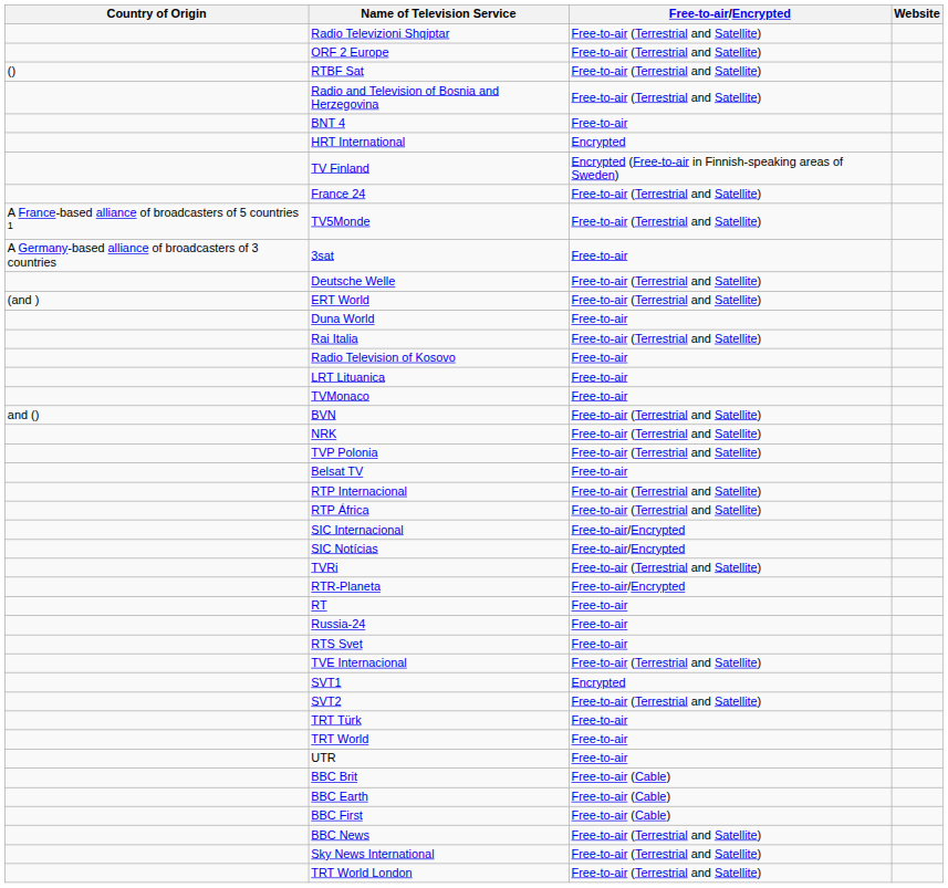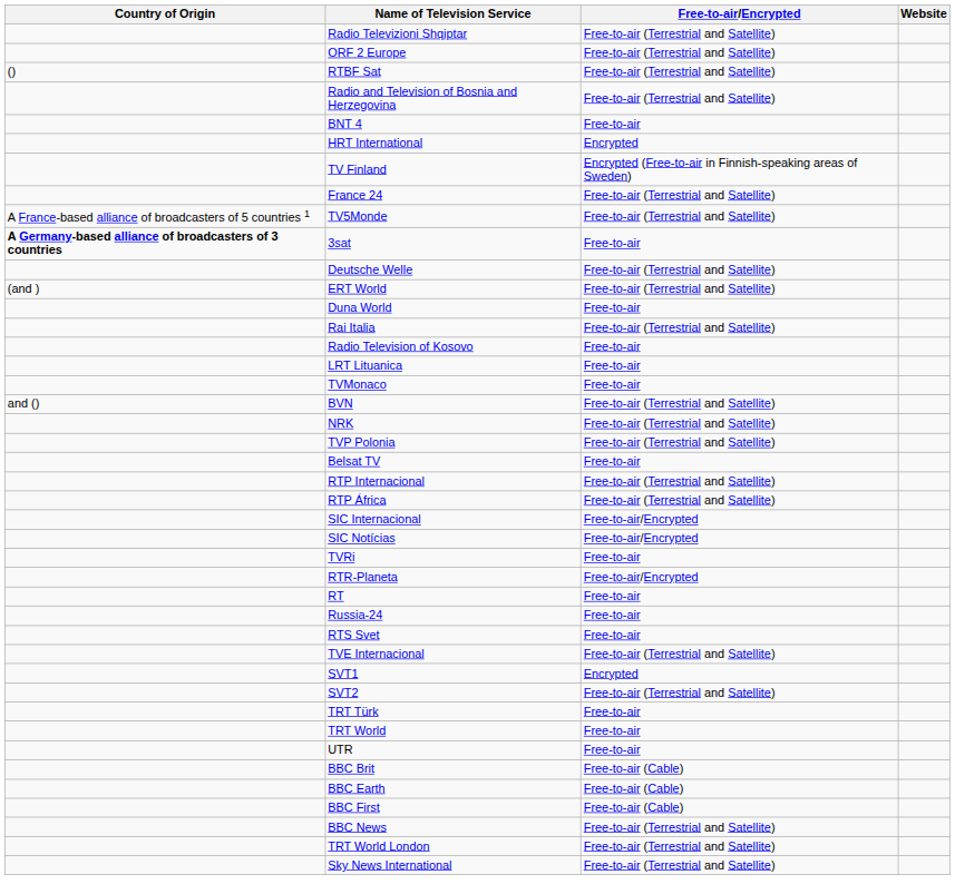 <table class="wikitable">
 <tr>
 <th>Country of Origin</th>
 <th>Name of Television Service</th>
 <th><a href='#'>Free-to-air</a>/<a href='#'>Encrypted</a></th>
 <th>Website</th>
 </tr>
 <tr>
 <td></td>
 <td><a href='#'>Radio Televizioni Shqiptar</a></td>
 <td><a href='#'>Free-to-air</a> (<a href='#'>Terrestrial</a> and <a href='#'>Satellite</a>)</td>
 <td></td>
 </tr>
 <tr>
 <td></td>
 <td><a href='#'>ORF 2 Europe</a></td>
 <td><a href='#'>Free-to-air</a> (<a href='#'>Terrestrial</a> and <a href='#'>Satellite</a>)</td>
 <td></td>
 </tr>
 <tr>
 <td> ()</td>
 <td><a href='#'>RTBF Sat</a></td>
 <td><a href='#'>Free-to-air</a> (<a href='#'>Terrestrial</a> and <a href='#'>Satellite</a>)</td>
 <td></td>
 </tr>
 <tr>
 <td></td>
 <td><a href='#'>Radio and Television of Bosnia and Herzegovina</a></td>
 <td><a href='#'>Free-to-air</a> (<a href='#'>Terrestrial</a> and <a href='#'>Satellite</a>)</td>
 <td></td>
 </tr>
 <tr>
 <td></td>
 <td><a href='#'>BNT 4</a></td>
 <td><a href='#'>Free-to-air</a></td>
 <td></td>
 </tr>
 <tr>
 <td></td>
 <td><a href='#'>HRT International</a></td>
 <td><a href='#'>Encrypted</a></td>
 <td></td>
 </tr>
 <tr>
 <td></td>
 <td><a href='#'>TV Finland</a></td>
 <td><a href='#'>Encrypted</a> (<a href='#'>Free-to-air</a> in Finnish-speaking areas of <a href='#'>Sweden</a>)</td>
 <td></td>
 </tr>
 <tr>
 <td></td>
 <td><a href='#'>France 24</a></td>
 <td><a href='#'>Free-to-air</a> (<a href='#'>Terrestrial</a> and <a href='#'>Satellite</a>)</td>
 <td></td>
 </tr>
 <tr>
 <td>A <a href='#'>France</a>-based <a href='#'>alliance</a> of broadcasters of 5 countries <sup>1</sup></td>
 <td><a href='#'>TV5Monde</a></td>
 <td><a href='#'>Free-to-air</a> (<a href='#'>Terrestrial</a> and <a href='#'>Satellite</a>)</td>
 <td></td>
 </tr>
 <tr>
-<td>A <a href='#'>Germany</a>-based <a href='#'>alliance</a> of broadcasters of 3 countries</td>
+<td><strong>A <a href='#'>Germany</a>-based <a href='#'>alliance</a> of broadcasters of 3 countries</strong></td>
 <td><a href='#'>3sat</a></td>
 <td><a href='#'>Free-to-air</a></td>
 <td></td>
 </tr>
 <tr>
 <td></td>
 <td><a href='#'>Deutsche Welle</a></td>
 <td><a href='#'>Free-to-air</a> (<a href='#'>Terrestrial</a> and <a href='#'>Satellite</a>)</td>
 <td></td>
 </tr>
 <tr>
 <td> (and )</td>
 <td><a href='#'>ERT World</a></td>
 <td><a href='#'>Free-to-air</a> (<a href='#'>Terrestrial</a> and <a href='#'>Satellite</a>)</td>
 <td></td>
 </tr>
 <tr>
 <td></td>
 <td><a href='#'>Duna World</a></td>
 <td><a href='#'>Free-to-air</a></td>
 <td></td>
 </tr>
 <tr>
 <td></td>
 <td><a href='#'>Rai Italia</a></td>
 <td><a href='#'>Free-to-air</a> (<a href='#'>Terrestrial</a> and <a href='#'>Satellite</a>)</td>
 <td></td>
 </tr>
 <tr>
 <td></td>
 <td><a href='#'>Radio Television of Kosovo</a></td>
 <td><a href='#'>Free-to-air</a></td>
 <td></td>
 </tr>
 <tr>
 <td></td>
 <td><a href='#'>LRT Lituanica</a></td>
 <td><a href='#'>Free-to-air</a></td>
 <td></td>
 </tr>
 <tr>
 <td></td>
 <td><a href='#'>TVMonaco</a></td>
 <td><a href='#'>Free-to-air</a></td>
 <td></td>
 </tr>
 <tr>
 <td> and  ()</td>
 <td><a href='#'>BVN</a></td>
 <td><a href='#'>Free-to-air</a> (<a href='#'>Terrestrial</a> and <a href='#'>Satellite</a>)</td>
 <td></td>
 </tr>
 <tr>
 <td></td>
 <td><a href='#'>NRK</a></td>
 <td><a href='#'>Free-to-air</a> (<a href='#'>Terrestrial</a> and <a href='#'>Satellite</a>)</td>
 <td></td>
 </tr>
 <tr>
 <td></td>
 <td><a href='#'>TVP Polonia</a></td>
 <td><a href='#'>Free-to-air</a> (<a href='#'>Terrestrial</a> and <a href='#'>Satellite</a>)</td>
 <td></td>
 </tr>
 <tr>
 <td></td>
 <td><a href='#'>Belsat TV</a></td>
 <td><a href='#'>Free-to-air</a></td>
 <td></td>
 </tr>
 <tr>
 <td></td>
 <td><a href='#'>RTP Internacional</a></td>
 <td><a href='#'>Free-to-air</a> (<a href='#'>Terrestrial</a> and <a href='#'>Satellite</a>)</td>
 <td><br></td>
 </tr>
 <tr>
 <td></td>
 <td><a href='#'>RTP África</a></td>
 <td><a href='#'>Free-to-air</a> (<a href='#'>Terrestrial</a> and <a href='#'>Satellite</a>)</td>
 <td></td>
 </tr>
 <tr>
 <td></td>
 <td><a href='#'>SIC Internacional</a></td>
 <td><a href='#'>Free-to-air</a>/<a href='#'>Encrypted</a></td>
 <td></td>
 </tr>
 <tr>
 <td></td>
 <td><a href='#'>SIC Notícias</a></td>
 <td><a href='#'>Free-to-air</a>/<a href='#'>Encrypted</a></td>
 <td></td>
 </tr>
 <tr>
 <td></td>
 <td><a href='#'>TVRi</a></td>
-<td><a href='#'>Free-to-air</a> (<a href='#'>Terrestrial</a> and <a href='#'>Satellite</a>)</td>
+<td><a href='#'>Free-to-air</a></td>
 <td></td>
 </tr>
 <tr>
 <td></td>
 <td><a href='#'>RTR-Planeta</a></td>
 <td><a href='#'>Free-to-air</a>/<a href='#'>Encrypted</a></td>
 <td></td>
 </tr>
 <tr>
 <td></td>
 <td><a href='#'>RT</a></td>
 <td><a href='#'>Free-to-air</a></td>
 <td></td>
 </tr>
 <tr>
 <td></td>
 <td><a href='#'>Russia-24</a></td>
 <td><a href='#'>Free-to-air</a></td>
 <td></td>
 </tr>
 <tr>
 <td></td>
 <td><a href='#'>RTS Svet</a></td>
 <td><a href='#'>Free-to-air</a></td>
 <td></td>
 </tr>
 <tr>
 <td></td>
 <td><a href='#'>TVE Internacional</a></td>
 <td><a href='#'>Free-to-air</a> (<a href='#'>Terrestrial</a> and <a href='#'>Satellite</a>)</td>
 <td></td>
 </tr>
 <tr>
 <td></td>
 <td><a href='#'>SVT1</a></td>
 <td><a href='#'>Encrypted</a></td>
 <td></td>
 </tr>
 <tr>
 <td></td>
 <td><a href='#'>SVT2</a></td>
 <td><a href='#'>Free-to-air</a> (<a href='#'>Terrestrial</a> and <a href='#'>Satellite</a>)</td>
 <td></td>
 </tr>
 <tr>
 <td></td>
 <td><a href='#'>TRT Türk</a></td>
 <td><a href='#'>Free-to-air</a></td>
 <td></td>
 </tr>
 <tr>
 <td></td>
 <td><a href='#'>TRT World</a></td>
 <td><a href='#'>Free-to-air</a></td>
 <td></td>
 </tr>
 <tr>
 <td></td>
 <td>UTR</td>
 <td><a href='#'>Free-to-air</a></td>
 <td></td>
 </tr>
 <tr>
 <td></td>
 <td><a href='#'>BBC Brit</a></td>
 <td><a href='#'>Free-to-air</a> (<a href='#'>Cable</a>)</td>
 <td></td>
 </tr>
 <tr>
 <td></td>
 <td><a href='#'>BBC Earth</a></td>
 <td><a href='#'>Free-to-air</a> (<a href='#'>Cable</a>)</td>
 <td></td>
 </tr>
 <tr>
 <td></td>
 <td><a href='#'>BBC First</a></td>
 <td><a href='#'>Free-to-air</a> (<a href='#'>Cable</a>)</td>
 <td></td>
 </tr>
 <tr>
 <td></td>
 <td><a href='#'>BBC News</a></td>
 <td><a href='#'>Free-to-air</a> (<a href='#'>Terrestrial</a> and <a href='#'>Satellite</a>)</td>
 <td></td>
 </tr>
 <tr>
 <td></td>
-<td><a href='#'>Sky News International</a></td>
+<td><a href='#'>TRT World London</a></td>
 <td><a href='#'>Free-to-air</a> (<a href='#'>Terrestrial</a> and <a href='#'>Satellite</a>)</td>
 <td></td>
 </tr>
 <tr>
 <td></td>
-<td><a href='#'>TRT World London</a></td>
+<td><a href='#'>Sky News International</a></td>
 <td><a href='#'>Free-to-air</a> (<a href='#'>Terrestrial</a> and <a href='#'>Satellite</a>)</td>
 <td></td>
 </tr>
 </table>
